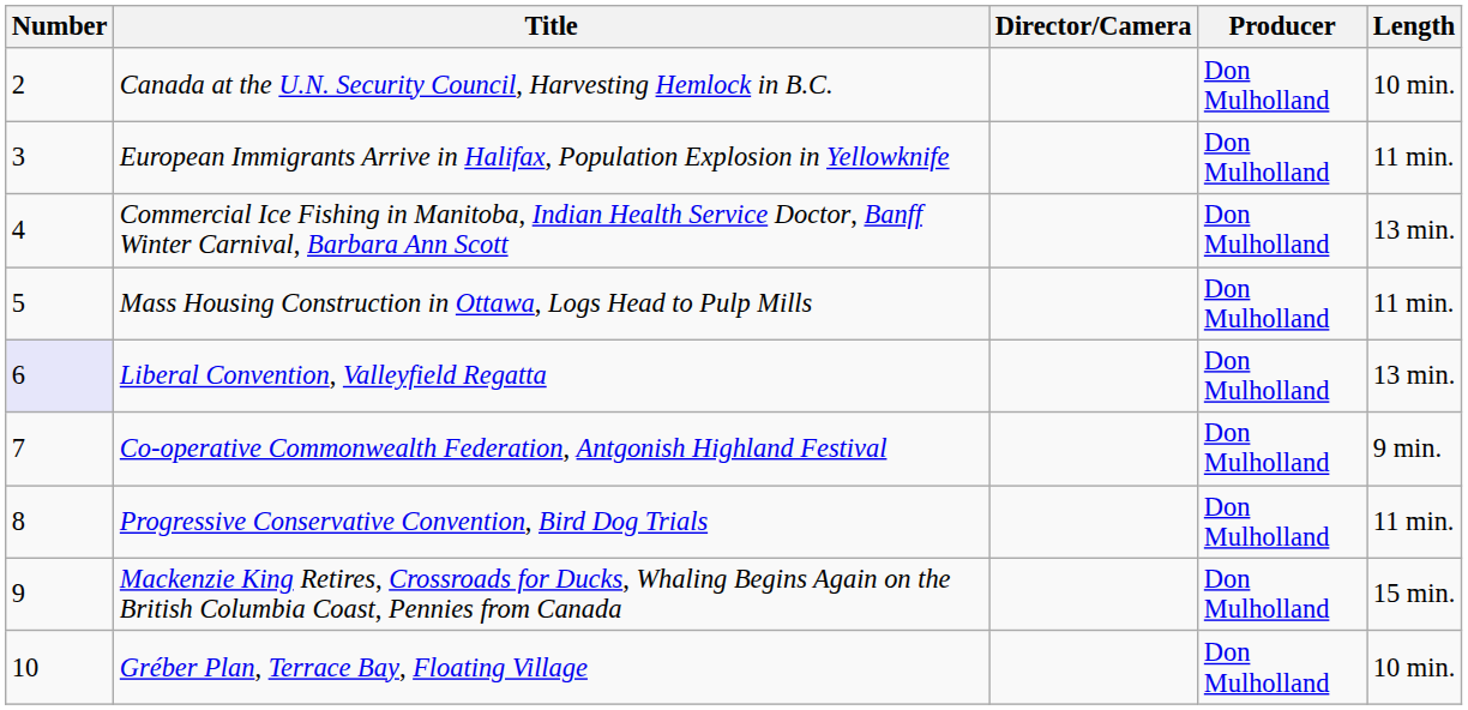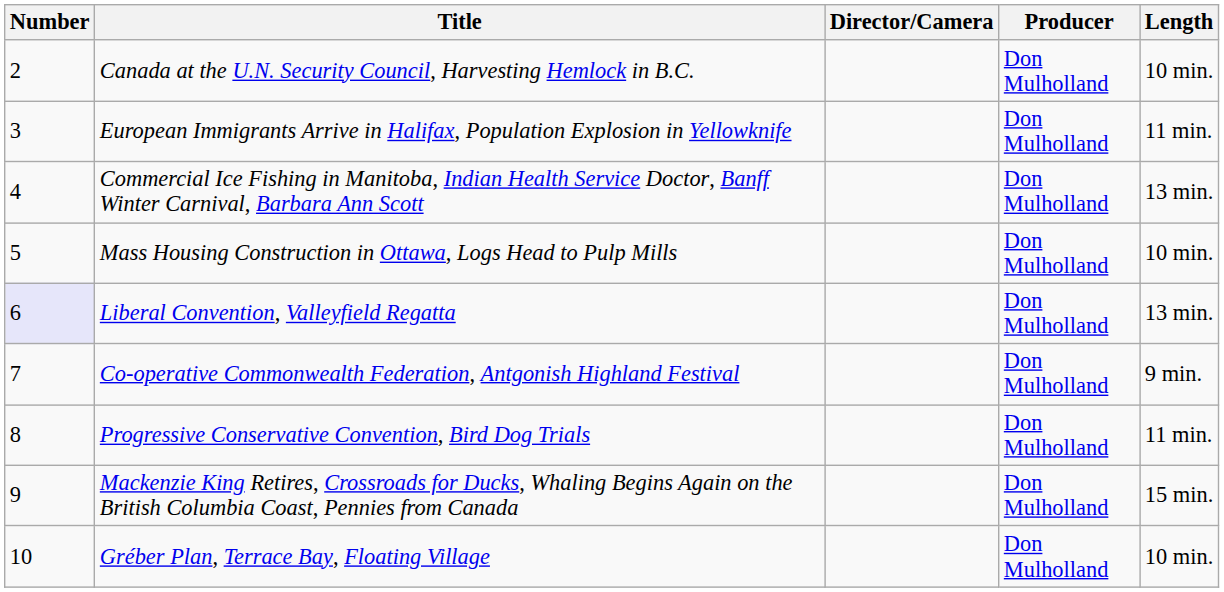 <table class=wikitable>
 <tr>
 <th>Number</th>
 <th>Title</th>
 <th>Director/Camera</th>
 <th>Producer</th>
 <th>Length</th>
 </tr>
 <tr>
 <td>2</td>
 <td><em>Canada at the <a href='#'>U.N. Security Council</a></em>, <em>Harvesting <a href='#'>Hemlock</a> in B.C.</em></td>
 <td></td>
 <td><a href='#'>Don Mulholland</a></td>
 <td>10 min.</td>
 </tr>
 <tr>
 <td>3</td>
 <td><em>European Immigrants Arrive in <a href='#'>Halifax</a></em>, <em>Population Explosion in <a href='#'>Yellowknife</a></em></td>
 <td></td>
 <td><a href='#'>Don Mulholland</a></td>
 <td>11 min.</td>
 </tr>
 <tr>
 <td>4</td>
 <td><em>Commercial Ice Fishing in Manitoba</em>, <em><a href='#'>Indian Health Service</a> Doctor</em>, <em><a href='#'>Banff</a> Winter Carnival</em>, <em><a href='#'>Barbara Ann Scott</a></em></td>
 <td></td>
 <td><a href='#'>Don Mulholland</a></td>
 <td>13 min.</td>
 </tr>
 <tr>
 <td>5</td>
 <td><em>Mass Housing Construction in <a href='#'>Ottawa</a></em>, <em>Logs Head to Pulp Mills</em></td>
 <td></td>
 <td><a href='#'>Don Mulholland</a></td>
-<td>11 min.</td>
+<td>10 min.</td>
 </tr>
 <tr>
 <td style="background: lavender;">6</td>
 <td><em><a href='#'>Liberal Convention</a></em>, <em><a href='#'>Valleyfield Regatta</a></em></td>
 <td></td>
 <td><a href='#'>Don Mulholland</a></td>
 <td>13 min.</td>
 </tr>
 <tr>
 <td>7</td>
 <td><em><a href='#'>Co-operative Commonwealth Federation</a></em>, <em><a href='#'>Antgonish Highland Festival</a></em></td>
 <td></td>
 <td><a href='#'>Don Mulholland</a></td>
 <td>9 min.</td>
 </tr>
 <tr>
 <td>8</td>
 <td><em><a href='#'>Progressive Conservative Convention</a></em>, <em><a href='#'>Bird Dog Trials</a></em></td>
 <td></td>
 <td><a href='#'>Don Mulholland</a></td>
 <td>11 min.</td>
 </tr>
 <tr>
 <td>9</td>
 <td><em><a href='#'>Mackenzie King</a> Retires</em>, <em><a href='#'>Crossroads for Ducks</a></em>, <em>Whaling Begins Again on the British Columbia Coast</em>, <em>Pennies from Canada</em></td>
 <td></td>
 <td><a href='#'>Don Mulholland</a></td>
 <td>15 min.</td>
 </tr>
 <tr>
 <td>10</td>
 <td><em><a href='#'>Gréber Plan</a></em>, <em><a href='#'>Terrace Bay</a></em>, <em><a href='#'>Floating Village</a></em></td>
 <td></td>
 <td><a href='#'>Don Mulholland</a></td>
 <td>10 min.</td>
 </tr>
 </table>
